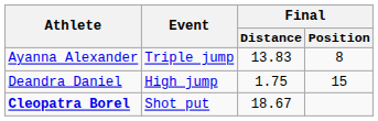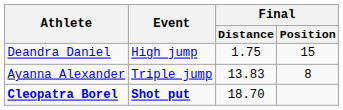 <table class=wikitable style="font-size:90%">
 <tr>
 <th rowspan="2">Athlete</th>
 <th rowspan="2">Event</th>
 <th colspan="2">Final</th>
 </tr>
 <tr style="font-size:95%">
 <th>Distance</th>
 <th>Position</th>
 </tr>
 <tr align=center>
+<td align=left><a href='#'>Deandra Daniel</a></td>
+<td align=left><a href='#'>High jump</a></td>
+<td>1.75</td>
+<td>15</td>
+</tr>
+<tr align=center>
 <td align=left><a href='#'>Ayanna Alexander</a></td>
 <td align=left><a href='#'>Triple jump</a></td>
 <td>13.83</td>
 <td>8</td>
 </tr>
 <tr align=center>
-<td align=left><a href='#'>Deandra Daniel</a></td>
-<td align=left><a href='#'>High jump</a></td>
-<td>1.75</td>
-<td>15</td>
-</tr>
-<tr align=center>
 <td align=left><strong><a href='#'>Cleopatra Borel</a></strong></td>
-<td align=left><a href='#'>Shot put</a></td>
-<td>18.67</td>
+<td align=left><strong><a href='#'>Shot put</a></strong></td>
+<td>18.70</td>
 <td></td>
 </tr>
 </table>
